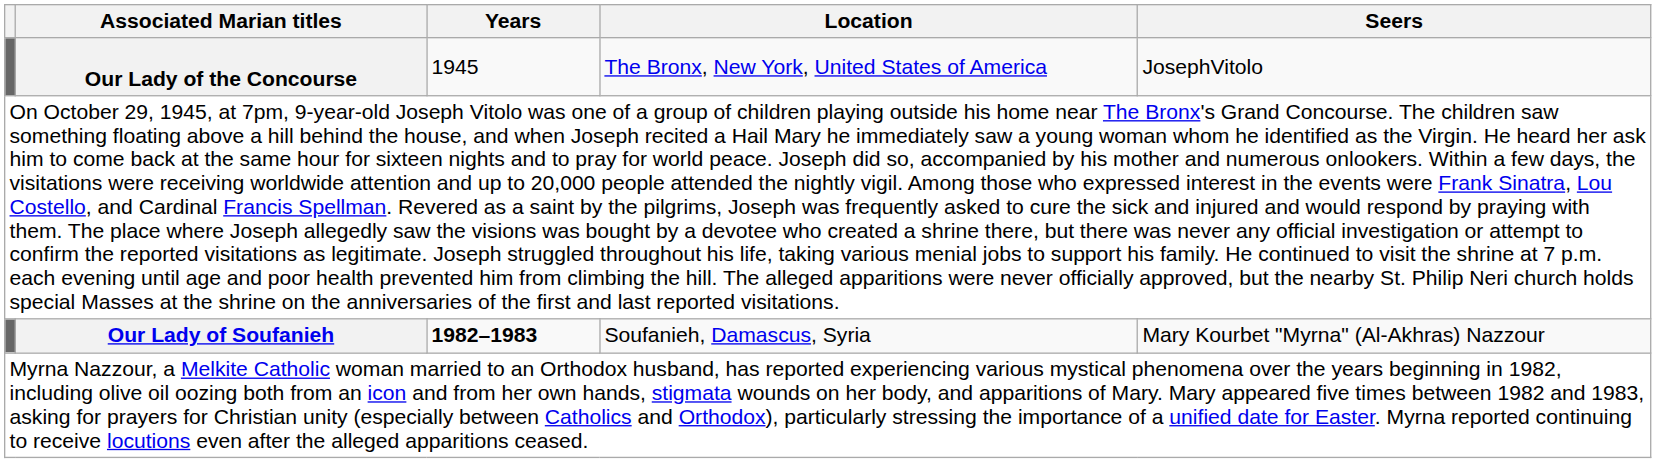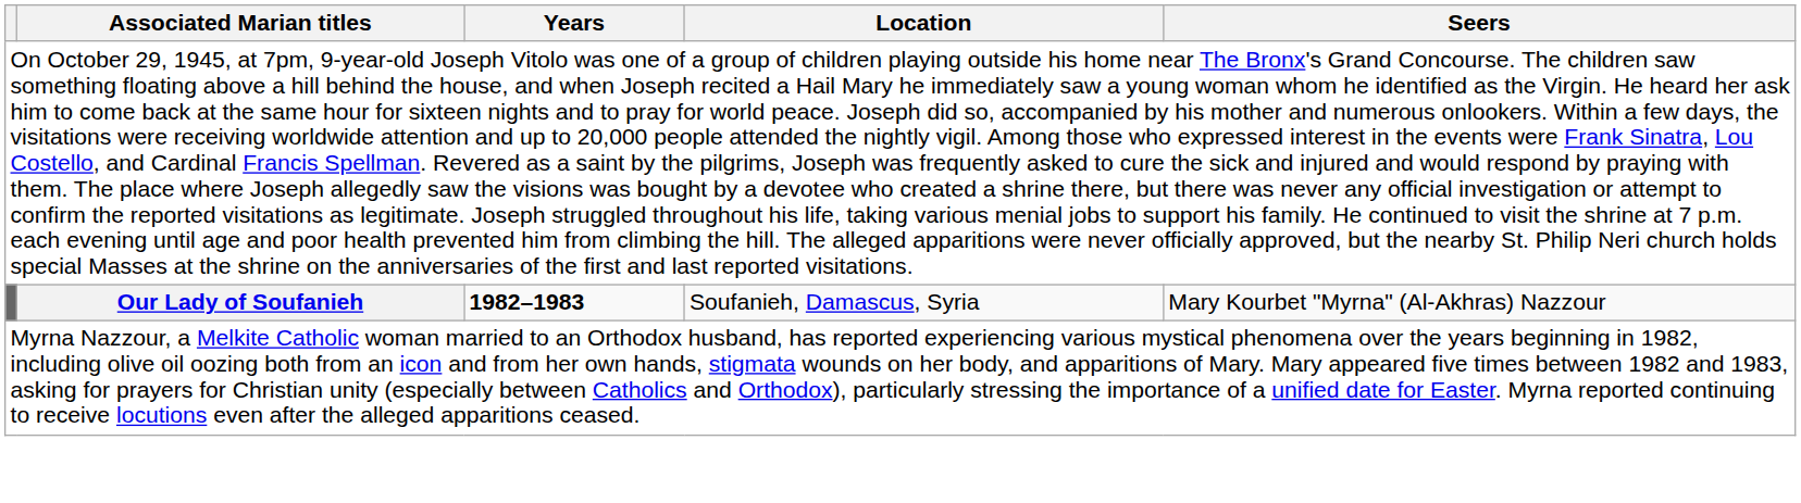 <table class="wikitable plainrowheaders sortable">
 <tr>
 <th class="unsortable" style="padding:0;width:7px"></th>
 <th scope="col" width="25%">Associated Marian titles</th>
 <th scope="col">Years</th>
 <th scope="col">Location</th>
 <th scope="col">Seers</th>
-</tr>
-<tr id="Universe">
-<td style="background-color:#666;padding:0" title="No judgment"></td>
-<th data-sort-value="Universe" scope="row"><strong></strong><br>Our Lady of the Concourse</th>
-<td>1945</td>
-<td data-sort-value="United States"> <a href='#'>The Bronx</a>, <a href='#'>New York</a>, <a href='#'>United States of America</a></td>
-<td data-sort-value="1 Vitolo Joseph">JosephVitolo</td>
 </tr>
 <tr class="expand-child">
 <td class="description" colspan="5" style="background: white;">On October 29, 1945, at 7pm, 9-year-old Joseph Vitolo was one of a group of children playing outside his home near <a href='#'>The Bronx</a>'s Grand Concourse. The children saw something floating above a hill behind the house, and when Joseph recited a Hail Mary he immediately saw a young woman whom he identified as the Virgin. He heard her ask him to come back at the same hour for sixteen nights and to pray for world peace. Joseph did so, accompanied by his mother and numerous onlookers. Within a few days, the visitations were receiving worldwide attention and up to 20,000 people attended the nightly vigil. Among those who expressed interest in the events were <a href='#'>Frank Sinatra</a>, <a href='#'>Lou Costello</a>, and Cardinal <a href='#'>Francis Spellman</a>. Revered as a saint by the pilgrims, Joseph was frequently asked to cure the sick and injured and would respond by praying with them. The place where Joseph allegedly saw the visions was bought by a devotee who created a shrine there, but there was never any official investigation or attempt to confirm the reported visitations as legitimate. Joseph struggled throughout his life, taking various menial jobs to support his family. He continued to visit the shrine at 7 p.m. each evening until age and poor health prevented him from climbing the hill. The alleged apparitions were never officially approved, but the nearby St. Philip Neri church holds special Masses at the shrine on the anniversaries of the first and last reported visitations.</td>
 </tr>
 <tr id="Soufanieh">
 <td style="background-color:#666;padding:0" title="No judgment"></td>
 <th data-sort-value="Soufanieh" scope="row"><strong><a href='#'>Our Lady of Soufanieh</a></strong></th>
 <td><strong>1982–1983</strong></td>
 <td data-sort-value="Syria"> Soufanieh, <a href='#'>Damascus</a>, Syria</td>
 <td>Mary Kourbet "Myrna" (Al-Akhras) Nazzour</td>
 </tr>
 <tr class="expand-child">
 <td class="description" colspan="5" style="background: white;">Myrna Nazzour, a <a href='#'>Melkite Catholic</a> woman married to an Orthodox husband, has reported experiencing various mystical phenomena over the years beginning in 1982, including olive oil oozing both from an <a href='#'>icon</a> and from her own hands, <a href='#'>stigmata</a> wounds on her body, and apparitions of Mary. Mary appeared five times between 1982 and 1983, asking for prayers for Christian unity (especially between <a href='#'>Catholics</a> and <a href='#'>Orthodox</a>), particularly stressing the importance of a <a href='#'>unified date for Easter</a>. Myrna reported continuing to receive <a href='#'>locutions</a> even after the alleged apparitions ceased.</td>
 </tr>
 </table>
